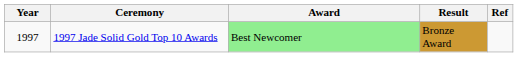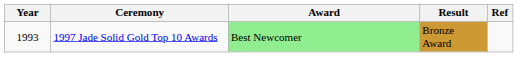 <table class="wikitable">
 <tr>
 <th width=60>Year</th>
 <th width="250">Ceremony</th>
 <th width="270">Award</th>
 <th width="90">Result</th>
 <th width="30">Ref</th>
 </tr>
 <tr>
-<td align="center">1997</td>
+<td align="center">1993</td>
 <td><a href='#'>1997 Jade Solid Gold Top 10 Awards</a></td>
 <td style="background: lightgreen;">Best Newcomer</td>
 <td style="background: #CC9933"><div>Bronze Award</div></td>
 <td align="center"></td>
 </tr>
 </table>
